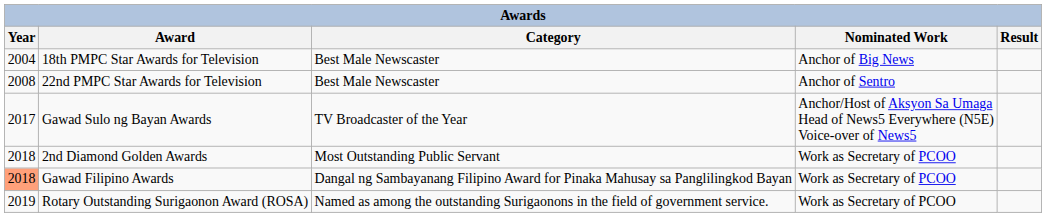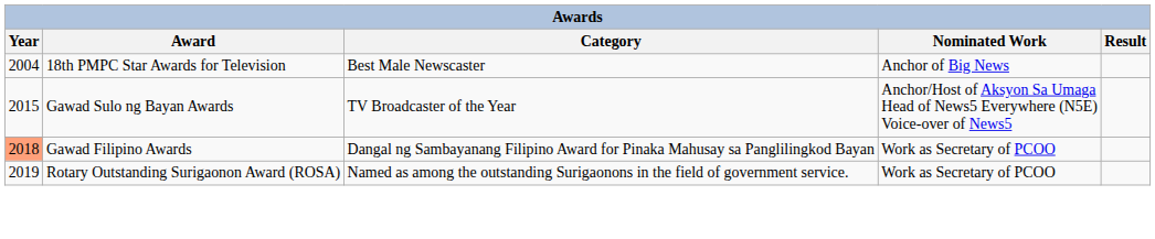 <table class="wikitable">
 <tr>
 <th colspan="5" style="background: LightSteelBlue;">Awards</th>
 </tr>
 <tr>
 <th>Year</th>
 <th>Award</th>
 <th>Category</th>
 <th>Nominated Work</th>
 <th>Result</th>
 </tr>
 <tr>
 <td>2004</td>
 <td>18th PMPC Star Awards for Television</td>
 <td>Best Male Newscaster</td>
 <td>Anchor of <a href='#'>Big News</a></td>
 <td></td>
 </tr>
 <tr>
-<td>2008</td>
-<td>22nd PMPC Star Awards for Television</td>
-<td>Best Male Newscaster</td>
-<td>Anchor of <a href='#'>Sentro</a></td>
-<td></td>
-</tr>
-<tr>
-<td>2017</td>
+<td>2015</td>
 <td>Gawad Sulo ng Bayan Awards</td>
 <td>TV Broadcaster of the Year</td>
 <td>Anchor/Host of <a href='#'>Aksyon Sa Umaga</a><br>Head of News5 Everywhere (N5E)<br>Voice-over of <a href='#'>News5</a></td>
-<td></td>
-</tr>
-<tr>
-<td>2018</td>
-<td>2nd Diamond Golden Awards</td>
-<td>Most Outstanding Public Servant</td>
-<td>Work as Secretary of <a href='#'>PCOO</a></td>
 <td></td>
 </tr>
 <tr>
 <td style="background: lightsalmon;">2018</td>
 <td>Gawad Filipino Awards</td>
 <td>Dangal ng Sambayanang Filipino Award for Pinaka Mahusay sa Panglilingkod Bayan</td>
 <td>Work as Secretary of <a href='#'>PCOO</a></td>
 <td></td>
 </tr>
 <tr>
 <td>2019</td>
 <td>Rotary Outstanding Surigaonon Award (ROSA)</td>
 <td>Named as among the outstanding Surigaonons in the field of government service.</td>
 <td>Work as Secretary of PCOO</td>
 <td></td>
 </tr>
 </table>
